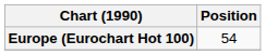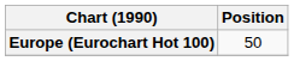 <table class="wikitable sortable plainrowheaders">
 <tr>
 <th>Chart (1990)</th>
 <th>Position</th>
 </tr>
 <tr>
 <th scope="row">Europe (Eurochart Hot 100)</th>
-<td style="text-align:center;">54</td>
+<td style="text-align:center;">50</td>
 </tr>
 <tr>
 </tr>
 </table>
